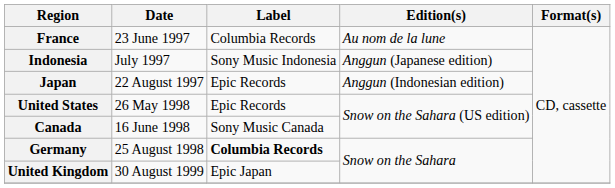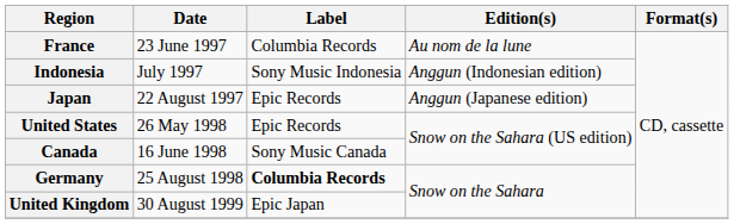 <table class="wikitable plainrowheaders">
 <tr>
 <th scope="col">Region</th>
 <th scope="col">Date</th>
 <th scope="col">Label</th>
 <th scope="col">Edition(s)</th>
 <th scope="col">Format(s)</th>
 </tr>
 <tr>
 <th scope="row">France</th>
 <td>23 June 1997</td>
 <td>Columbia Records</td>
 <td><em>Au nom de la lune</em></td>
 <td rowspan="7">CD, cassette</td>
 </tr>
 <tr>
 <th scope="row">Indonesia</th>
 <td>July 1997</td>
 <td>Sony Music Indonesia</td>
-<td><em>Anggun</em> (Japanese edition)</td>
+<td><em>Anggun</em> (Indonesian edition)</td>
 </tr>
 <tr>
 <th scope="row">Japan</th>
 <td>22 August 1997</td>
 <td>Epic Records</td>
-<td><em>Anggun</em> (Indonesian edition)</td>
+<td><em>Anggun</em> (Japanese edition)</td>
 </tr>
 <tr>
 <th scope="row">United States</th>
 <td>26 May 1998</td>
 <td>Epic Records</td>
 <td rowspan="2"><em>Snow on the Sahara</em> (US edition)</td>
 </tr>
 <tr>
 <th scope="row">Canada</th>
 <td>16 June 1998</td>
 <td>Sony Music Canada</td>
 </tr>
 <tr>
 <th scope="row">Germany</th>
 <td>25 August 1998</td>
 <td><strong>Columbia Records</strong></td>
 <td rowspan="2"><em>Snow on the Sahara</em></td>
 </tr>
 <tr>
 <th scope="row">United Kingdom</th>
 <td>30 August 1999</td>
 <td>Epic Japan</td>
 </tr>
 <tr>
 </tr>
 </table>
